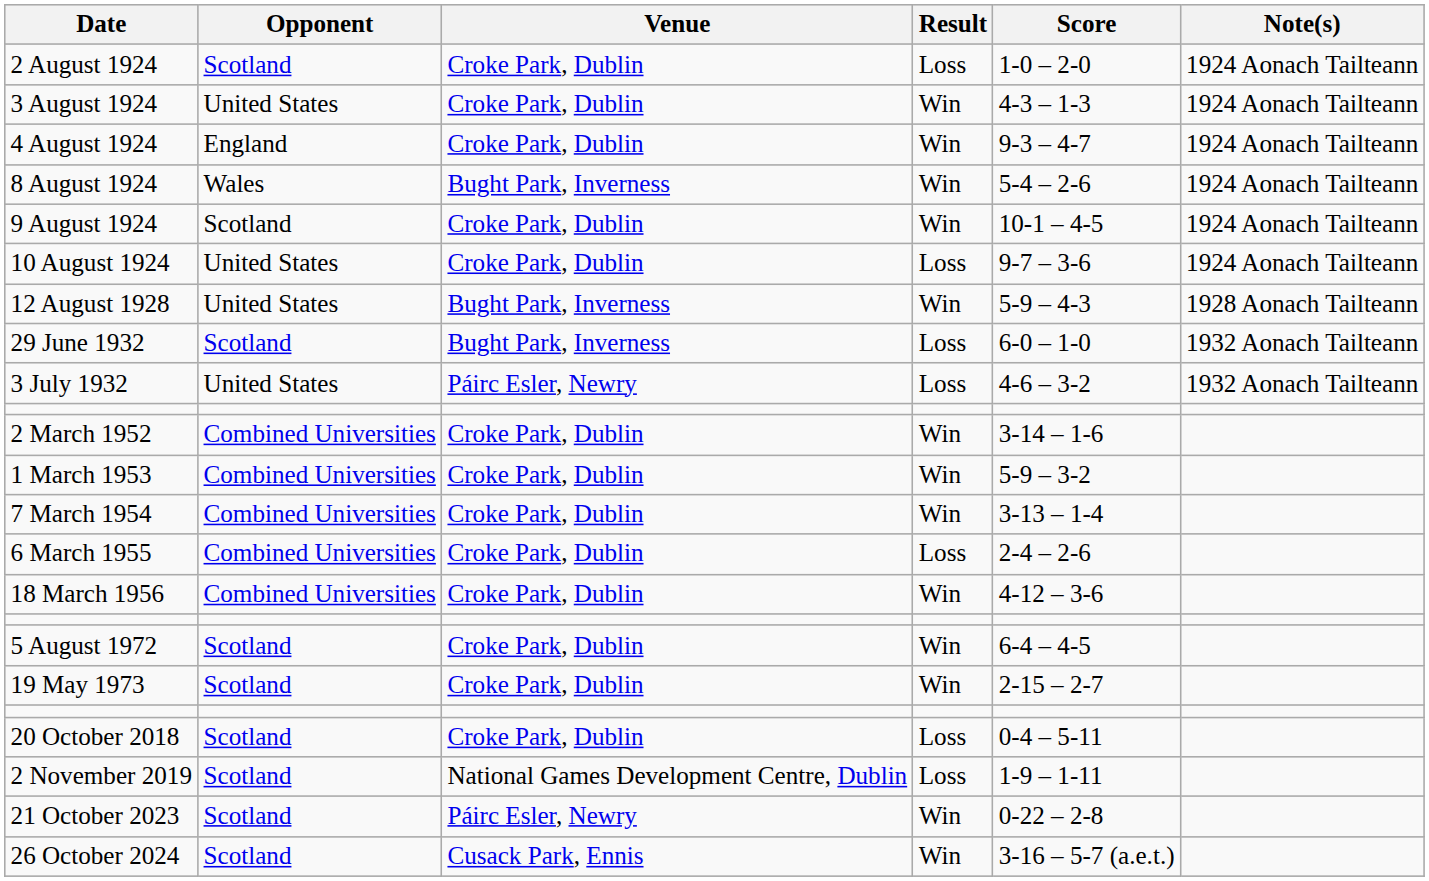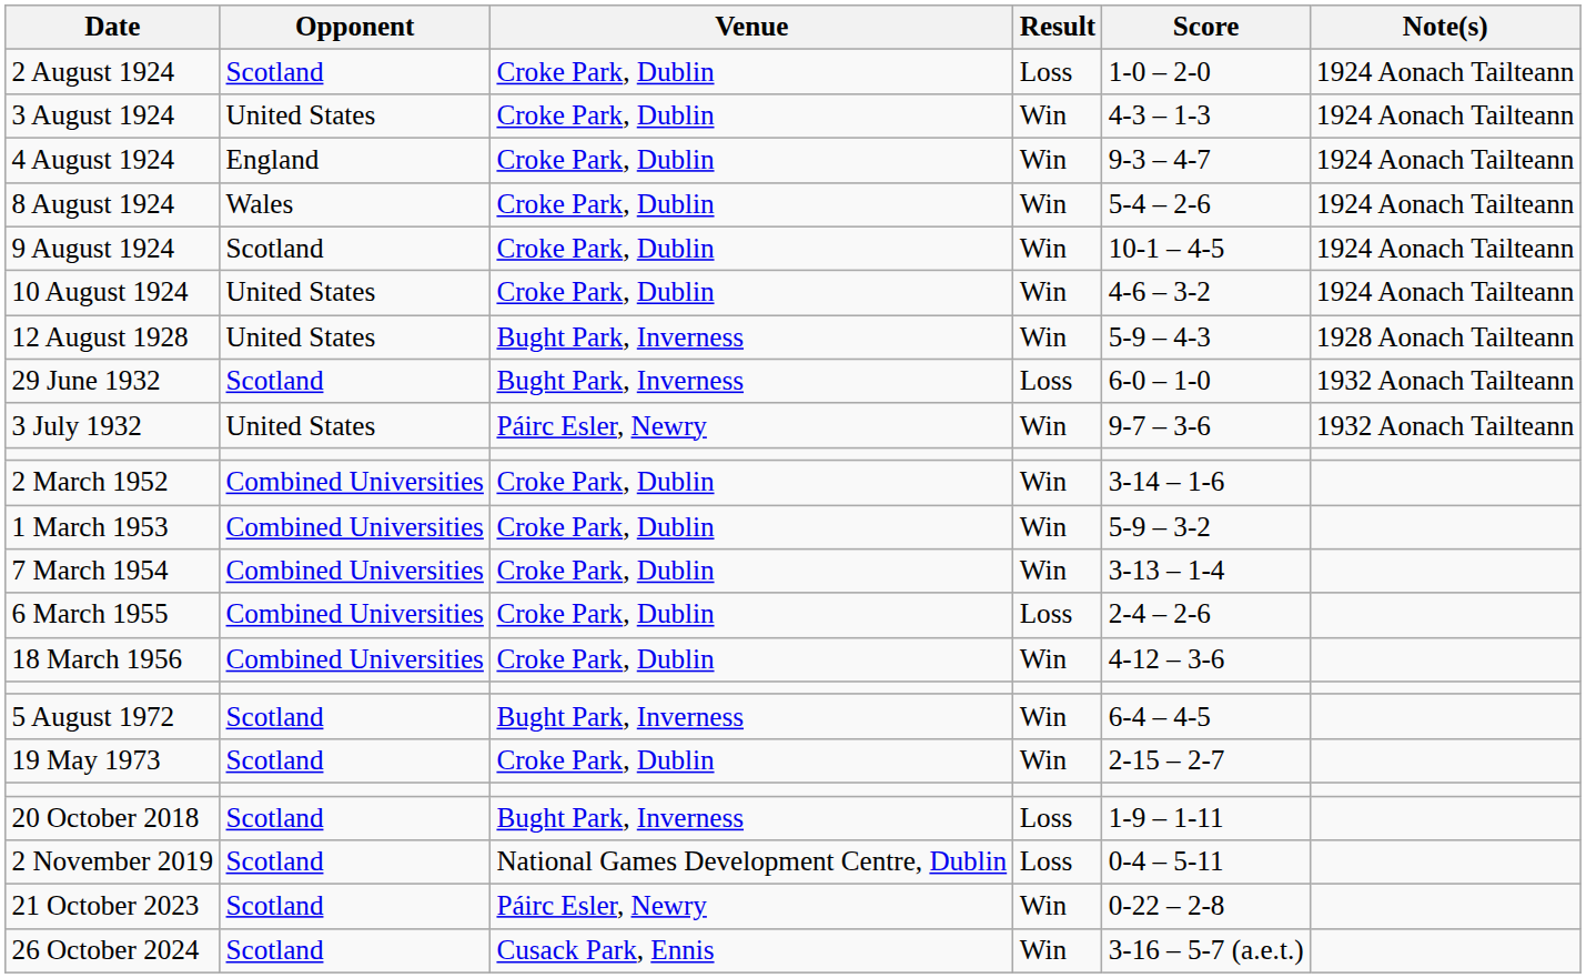 <table class="wikitable">
 <tr>
 <th>Date</th>
 <th>Opponent</th>
 <th>Venue</th>
 <th>Result</th>
 <th>Score</th>
 <th>Note(s)</th>
 </tr>
 <tr>
 <td>2 August 1924</td>
 <td> <a href='#'>Scotland</a></td>
 <td><a href='#'>Croke Park</a>, <a href='#'>Dublin</a></td>
 <td>Loss</td>
 <td>1-0 – 2-0</td>
 <td>1924 Aonach Tailteann</td>
 </tr>
 <tr>
 <td>3 August 1924</td>
 <td> United States</td>
 <td><a href='#'>Croke Park</a>, <a href='#'>Dublin</a></td>
 <td>Win</td>
 <td>4-3 – 1-3</td>
 <td>1924 Aonach Tailteann</td>
 </tr>
 <tr>
 <td>4 August 1924</td>
 <td> England</td>
 <td><a href='#'>Croke Park</a>, <a href='#'>Dublin</a></td>
 <td>Win</td>
 <td>9-3 – 4-7</td>
 <td>1924 Aonach Tailteann</td>
 </tr>
 <tr>
 <td>8 August 1924</td>
 <td> Wales</td>
-<td><a href='#'>Bught Park</a>, <a href='#'>Inverness</a></td>
+<td><a href='#'>Croke Park</a>, <a href='#'>Dublin</a></td>
 <td>Win</td>
 <td>5-4 – 2-6</td>
 <td>1924 Aonach Tailteann</td>
 </tr>
 <tr>
 <td>9 August 1924</td>
 <td> Scotland</td>
 <td><a href='#'>Croke Park</a>, <a href='#'>Dublin</a></td>
 <td>Win</td>
 <td>10-1 – 4-5</td>
 <td>1924 Aonach Tailteann</td>
 </tr>
 <tr>
 <td>10 August 1924</td>
 <td> United States</td>
 <td><a href='#'>Croke Park</a>, <a href='#'>Dublin</a></td>
-<td>Loss</td>
-<td>9-7 – 3-6</td>
+<td>Win</td>
+<td>4-6 – 3-2</td>
 <td>1924 Aonach Tailteann</td>
 </tr>
 <tr>
 <td>12 August 1928</td>
 <td> United States</td>
 <td><a href='#'>Bught Park</a>, <a href='#'>Inverness</a></td>
 <td>Win</td>
 <td>5-9 – 4-3</td>
 <td>1928 Aonach Tailteann</td>
 </tr>
 <tr>
 <td>29 June 1932</td>
 <td> <a href='#'>Scotland</a></td>
 <td><a href='#'>Bught Park</a>, <a href='#'>Inverness</a></td>
 <td>Loss</td>
 <td>6-0 – 1-0</td>
 <td>1932 Aonach Tailteann</td>
 </tr>
 <tr>
 <td>3 July 1932</td>
 <td> United States</td>
 <td><a href='#'>Páirc Esler</a>, <a href='#'>Newry</a></td>
-<td>Loss</td>
-<td>4-6 – 3-2</td>
+<td>Win</td>
+<td>9-7 – 3-6</td>
 <td>1932 Aonach Tailteann</td>
 </tr>
 <tr>
 <td></td>
 <td></td>
 <td></td>
 <td></td>
 <td></td>
 <td></td>
 </tr>
 <tr>
 <td>2 March 1952</td>
 <td><a href='#'>Combined Universities</a></td>
 <td><a href='#'>Croke Park</a>, <a href='#'>Dublin</a></td>
 <td>Win</td>
 <td>3-14 – 1-6</td>
 <td></td>
 </tr>
 <tr>
 <td>1 March 1953</td>
 <td><a href='#'>Combined Universities</a></td>
 <td><a href='#'>Croke Park</a>, <a href='#'>Dublin</a></td>
 <td>Win</td>
 <td>5-9 – 3-2</td>
 <td></td>
 </tr>
 <tr>
 <td>7 March 1954</td>
 <td><a href='#'>Combined Universities</a></td>
 <td><a href='#'>Croke Park</a>, <a href='#'>Dublin</a></td>
 <td>Win</td>
 <td>3-13 – 1-4</td>
 <td></td>
 </tr>
 <tr>
 <td>6 March 1955</td>
 <td><a href='#'>Combined Universities</a></td>
 <td><a href='#'>Croke Park</a>, <a href='#'>Dublin</a></td>
 <td>Loss</td>
 <td>2-4 – 2-6</td>
 <td></td>
 </tr>
 <tr>
 <td>18 March 1956</td>
 <td><a href='#'>Combined Universities</a></td>
 <td><a href='#'>Croke Park</a>, <a href='#'>Dublin</a></td>
 <td>Win</td>
 <td>4-12 – 3-6</td>
 <td></td>
 </tr>
 <tr>
 <td></td>
 <td></td>
 <td></td>
 <td></td>
 <td></td>
 <td></td>
 </tr>
 <tr>
 <td>5 August 1972</td>
 <td> <a href='#'>Scotland</a></td>
-<td><a href='#'>Croke Park</a>, <a href='#'>Dublin</a></td>
+<td><a href='#'>Bught Park</a>, <a href='#'>Inverness</a></td>
 <td>Win</td>
 <td>6-4 – 4-5</td>
 <td></td>
 </tr>
 <tr>
 <td>19 May 1973</td>
 <td> <a href='#'>Scotland</a></td>
 <td><a href='#'>Croke Park</a>, <a href='#'>Dublin</a></td>
 <td>Win</td>
 <td>2-15 – 2-7</td>
 <td></td>
 </tr>
 <tr>
 <td></td>
 <td></td>
 <td></td>
 <td></td>
 <td></td>
 <td></td>
 </tr>
 <tr>
 <td>20 October 2018</td>
 <td> <a href='#'>Scotland</a></td>
-<td><a href='#'>Croke Park</a>, <a href='#'>Dublin</a></td>
+<td><a href='#'>Bught Park</a>, <a href='#'>Inverness</a></td>
 <td>Loss</td>
-<td>0-4 – 5-11</td>
+<td>1-9 – 1-11</td>
 <td></td>
 </tr>
 <tr>
 <td>2 November 2019</td>
 <td> <a href='#'>Scotland</a></td>
 <td>National Games Development Centre, <a href='#'>Dublin</a></td>
 <td>Loss</td>
-<td>1-9 – 1-11</td>
+<td>0-4 – 5-11</td>
 <td></td>
 </tr>
 <tr>
 <td>21 October 2023</td>
 <td> <a href='#'>Scotland</a></td>
 <td><a href='#'>Páirc Esler</a>, <a href='#'>Newry</a></td>
 <td>Win</td>
 <td>0-22 – 2-8</td>
 <td></td>
 </tr>
 <tr>
 <td>26 October 2024</td>
 <td> <a href='#'>Scotland</a></td>
 <td><a href='#'>Cusack Park</a>, <a href='#'>Ennis</a></td>
 <td>Win</td>
 <td>3-16 – 5-7 (a.e.t.)</td>
 <td></td>
 </tr>
 </table>
